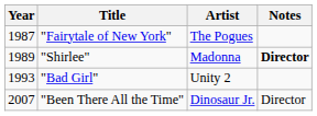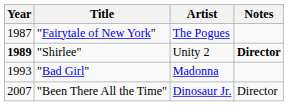 <table class="wikitable">
 <tr>
 <th>Year</th>
 <th>Title</th>
 <th>Artist</th>
 <th>Notes</th>
 </tr>
 <tr>
 <td>1987</td>
 <td>"<a href='#'>Fairytale of New York</a>"</td>
 <td><a href='#'>The Pogues</a></td>
 <td></td>
 </tr>
 <tr>
-<td>1989</td>
+<td><strong>1989</strong></td>
 <td>"Shirlee"</td>
-<td><a href='#'>Madonna</a></td>
+<td>Unity 2</td>
 <td><strong>Director</strong></td>
 </tr>
 <tr>
 <td>1993</td>
 <td>"<a href='#'>Bad Girl</a>"</td>
-<td>Unity 2</td>
+<td><a href='#'>Madonna</a></td>
 <td></td>
 </tr>
 <tr>
 <td>2007</td>
 <td>"Been There All the Time"</td>
 <td><a href='#'>Dinosaur Jr.</a></td>
 <td>Director</td>
 </tr>
 </table>
